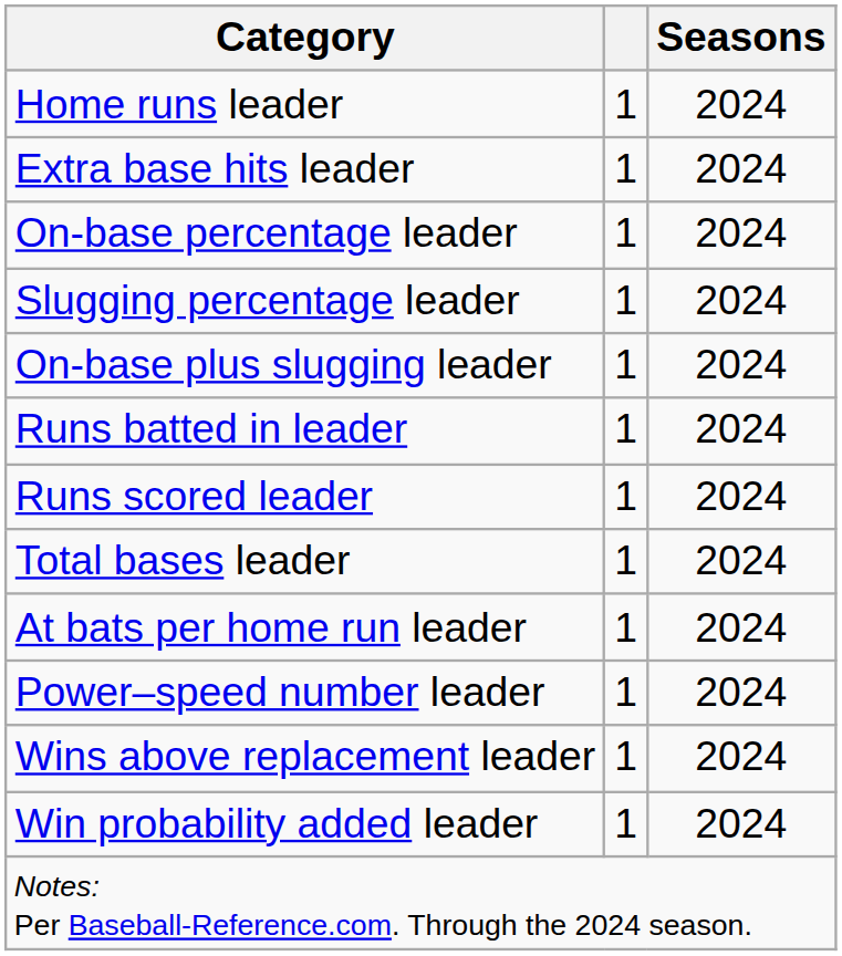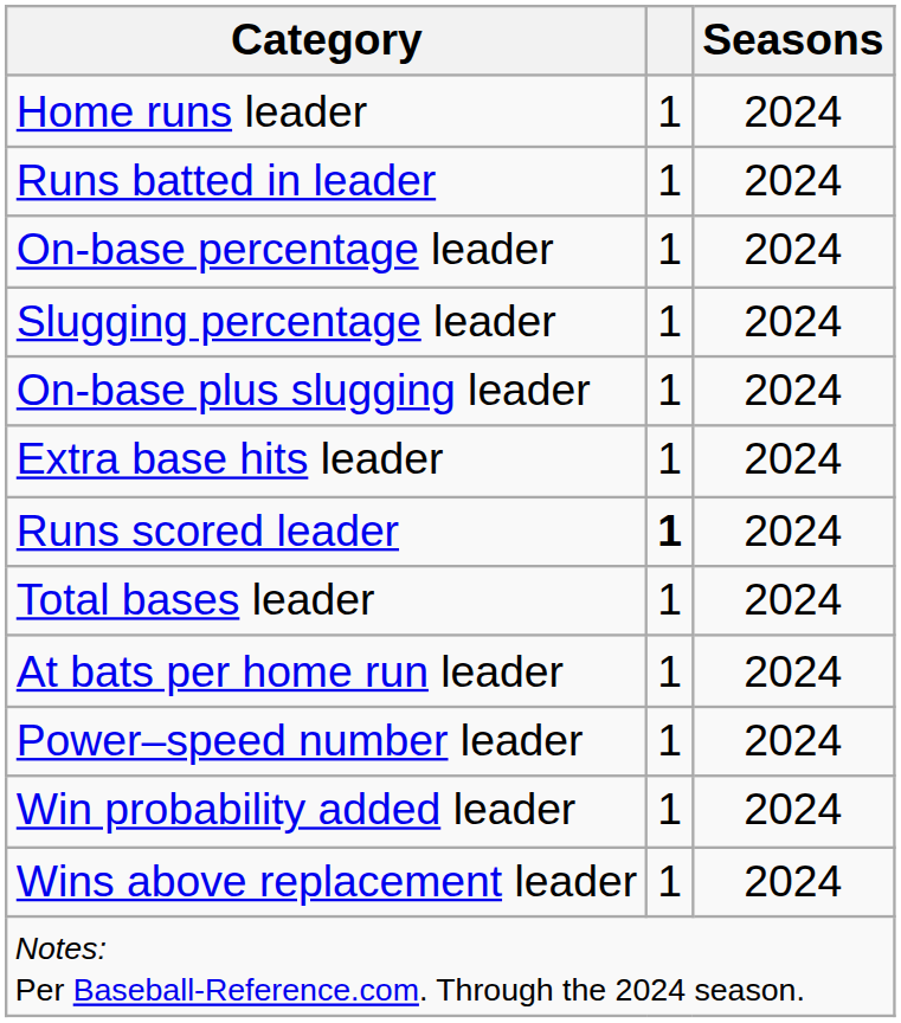 <table class="wikitable">
 <tr>
 <th>Category</th>
 <th></th>
 <th>Seasons</th>
 </tr>
 <tr>
 <td><a href='#'>Home runs</a> leader</td>
 <td style="text-align:center;">1</td>
 <td style="text-align:center;">2024</td>
 </tr>
 <tr>
-<td><a href='#'>Extra base hits</a> leader</td>
+<td><a href='#'>Runs batted in leader</a></td>
 <td style="text-align:center;">1</td>
 <td style="text-align:center;">2024</td>
 </tr>
 <tr>
 <td><a href='#'>On-base percentage</a> leader</td>
 <td style="text-align:center;">1</td>
 <td style="text-align:center;">2024</td>
 </tr>
 <tr>
 <td><a href='#'>Slugging percentage</a> leader</td>
 <td style="text-align:center;">1</td>
 <td style="text-align:center;">2024</td>
 </tr>
 <tr>
 <td><a href='#'>On-base plus slugging</a> leader</td>
 <td style="text-align:center;">1</td>
 <td style="text-align:center;">2024</td>
 </tr>
 <tr>
-<td><a href='#'>Runs batted in leader</a></td>
+<td><a href='#'>Extra base hits</a> leader</td>
 <td style="text-align:center;">1</td>
 <td style="text-align:center;">2024</td>
 </tr>
 <tr>
 <td><a href='#'>Runs scored leader</a></td>
-<td style="text-align:center;">1</td>
+<td style="text-align:center;"><strong>1</strong></td>
 <td style="text-align:center;">2024</td>
 </tr>
 <tr>
 <td><a href='#'>Total bases</a> leader</td>
 <td style="text-align:center;">1</td>
 <td style="text-align:center;">2024</td>
 </tr>
 <tr>
 <td><a href='#'>At bats per home run</a> leader</td>
 <td style="text-align:center;">1</td>
 <td style="text-align:center;">2024</td>
 </tr>
 <tr>
 <td><a href='#'>Power–speed number</a> leader</td>
 <td style="text-align:center;">1</td>
 <td style="text-align:center;">2024</td>
 </tr>
 <tr>
-<td><a href='#'>Wins above replacement</a> leader</td>
+<td><a href='#'>Win probability added</a> leader</td>
 <td style="text-align:center;">1</td>
 <td style="text-align:center;">2024</td>
 </tr>
 <tr>
-<td><a href='#'>Win probability added</a> leader</td>
+<td><a href='#'>Wins above replacement</a> leader</td>
 <td style="text-align:center;">1</td>
 <td style="text-align:center;">2024</td>
 </tr>
 <tr>
 <td colspan="3" style="font-size:86%"><small><em>Notes:</em><br> Per <a href='#'>Baseball-Reference.com</a>. Through the 2024 season.</small></td>
 </tr>
 </table>
